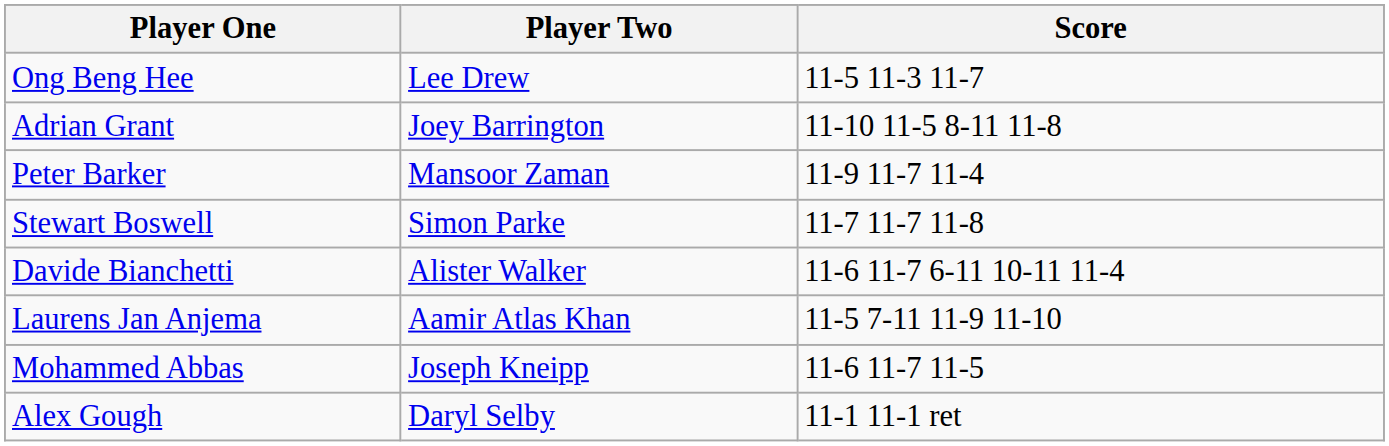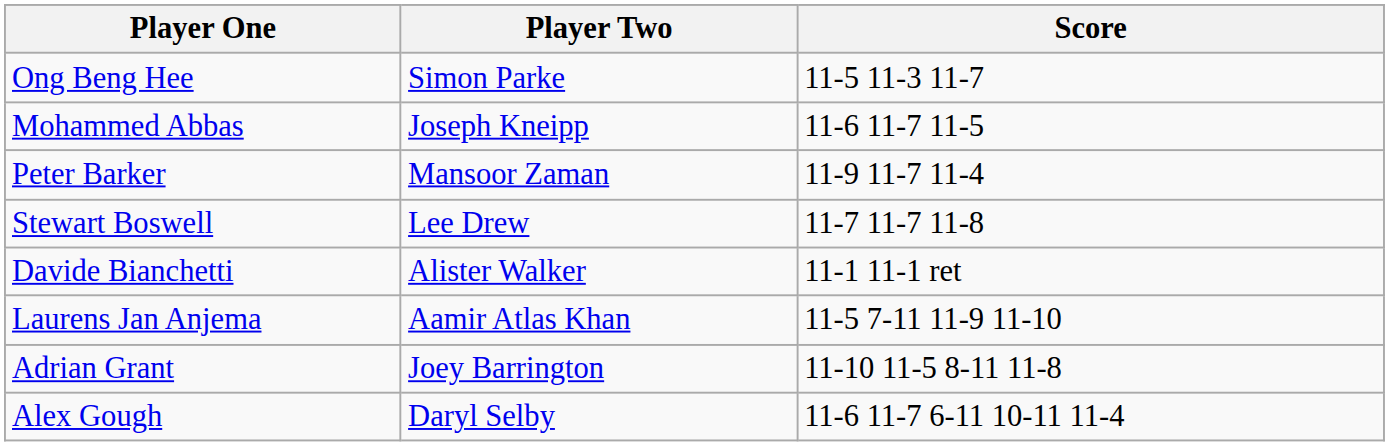 <table class="wikitable">
 <tr>
 <th width=200>Player One</th>
 <th width=200>Player Two</th>
 <th width=300>Score</th>
 </tr>
 <tr>
 <td> <a href='#'>Ong Beng Hee</a></td>
-<td> <a href='#'>Lee Drew</a></td>
+<td> <a href='#'>Simon Parke</a></td>
 <td>11-5 11-3 11-7</td>
 </tr>
 <tr>
-<td> <a href='#'>Adrian Grant</a></td>
-<td> <a href='#'>Joey Barrington</a></td>
-<td>11-10 11-5 8-11 11-8</td>
+<td> <a href='#'>Mohammed Abbas</a></td>
+<td> <a href='#'>Joseph Kneipp</a></td>
+<td>11-6 11-7 11-5</td>
 </tr>
 <tr>
 <td> <a href='#'>Peter Barker</a></td>
 <td> <a href='#'>Mansoor Zaman</a></td>
 <td>11-9 11-7 11-4</td>
 </tr>
 <tr>
 <td> <a href='#'>Stewart Boswell</a></td>
-<td> <a href='#'>Simon Parke</a></td>
+<td> <a href='#'>Lee Drew</a></td>
 <td>11-7 11-7 11-8</td>
 </tr>
 <tr>
 <td> <a href='#'>Davide Bianchetti</a></td>
 <td> <a href='#'>Alister Walker</a></td>
-<td>11-6 11-7 6-11 10-11 11-4</td>
+<td>11-1 11-1 ret</td>
 </tr>
 <tr>
 <td> <a href='#'>Laurens Jan Anjema</a></td>
 <td> <a href='#'>Aamir Atlas Khan</a></td>
 <td>11-5 7-11 11-9 11-10</td>
 </tr>
 <tr>
-<td> <a href='#'>Mohammed Abbas</a></td>
-<td> <a href='#'>Joseph Kneipp</a></td>
-<td>11-6 11-7 11-5</td>
+<td> <a href='#'>Adrian Grant</a></td>
+<td> <a href='#'>Joey Barrington</a></td>
+<td>11-10 11-5 8-11 11-8</td>
 </tr>
 <tr>
 <td> <a href='#'>Alex Gough</a></td>
 <td> <a href='#'>Daryl Selby</a></td>
-<td>11-1 11-1 ret</td>
+<td>11-6 11-7 6-11 10-11 11-4</td>
 </tr>
 </table>
